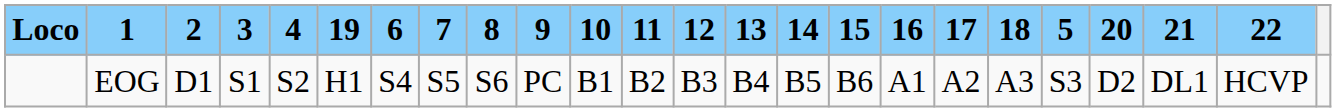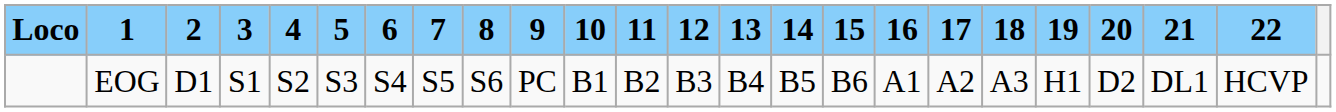 <table class="wikitable plainrowheaders unsortable" style="text-align:center">
 <tr>
 <th scope="col" rowspan="1" style="background:lightskyblue;">Loco</th>
 <th scope="col" rowspan="1" style="background:lightskyblue;">1</th>
 <th scope="col" rowspan="1" style="background:lightskyblue;">2</th>
 <th scope="col" rowspan="1" style="background:lightskyblue;">3</th>
 <th scope="col" rowspan="1" style="background:lightskyblue;">4</th>
-<th scope="col" rowspan="1" style="background:lightskyblue;">19</th>
+<th scope="col" rowspan="1" style="background:lightskyblue;">5</th>
 <th scope="col" rowspan="1" style="background:lightskyblue;">6</th>
 <th scope="col" rowspan="1" style="background:lightskyblue;">7</th>
 <th scope="col" rowspan="1" style="background:lightskyblue;">8</th>
 <th scope="col" rowspan="1" style="background:lightskyblue;">9</th>
 <th scope="col" rowspan="1" style="background:lightskyblue;">10</th>
 <th scope="col" rowspan="1" style="background:lightskyblue;">11</th>
 <th scope="col" rowspan="1" style="background:lightskyblue;">12</th>
 <th scope="col" rowspan="1" style="background:lightskyblue;">13</th>
 <th scope="col" rowspan="1" style="background:lightskyblue;">14</th>
 <th scope="col" rowspan="1" style="background:lightskyblue;">15</th>
 <th scope="col" rowspan="1" style="background:lightskyblue;">16</th>
 <th scope="col" rowspan="1" style="background:lightskyblue;">17</th>
 <th scope="col" rowspan="1" style="background:lightskyblue;">18</th>
-<th scope="col" rowspan="1" style="background:lightskyblue;">5</th>
+<th scope="col" rowspan="1" style="background:lightskyblue;">19</th>
 <th scope="col" rowspan="1" style="background:lightskyblue;">20</th>
 <th scope="col" rowspan="1" style="background:lightskyblue;">21</th>
 <th scope="col" rowspan="1" style="background:lightskyblue;">22</th>
 <th></th>
 </tr>
 <tr>
 <td></td>
 <td>EOG</td>
 <td>D1</td>
 <td>S1</td>
 <td>S2</td>
-<td>H1</td>
+<td>S3</td>
 <td>S4</td>
 <td>S5</td>
 <td>S6</td>
 <td>PC</td>
 <td>B1</td>
 <td>B2</td>
 <td>B3</td>
 <td>B4</td>
 <td>B5</td>
 <td>B6</td>
 <td>A1</td>
 <td>A2</td>
 <td>A3</td>
-<td>S3</td>
+<td>H1</td>
 <td>D2</td>
 <td>DL1</td>
 <td>HCVP</td>
 <td></td>
 </tr>
 </table>
